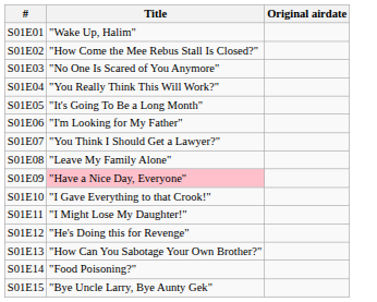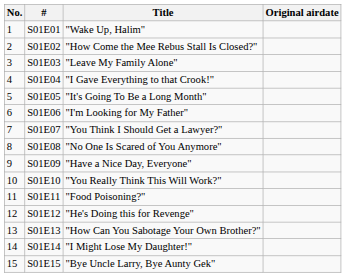 <table class="wikitable">
 <tr>
+<th>No.</th>
 <th>#</th>
 <th>Title</th>
 <th>Original airdate</th>
 </tr>
 <tr>
+<td>1</td>
 <td>S01E01</td>
 <td>"Wake Up, Halim"</td>
 <td></td>
 </tr>
 <tr>
+<td>2</td>
 <td>S01E02</td>
 <td>"How Come the Mee Rebus Stall Is Closed?"</td>
 <td></td>
 </tr>
 <tr>
+<td>3</td>
 <td>S01E03</td>
-<td>"No One Is Scared of You Anymore"</td>
+<td>"Leave My Family Alone"</td>
 <td></td>
 </tr>
 <tr>
+<td>4</td>
 <td>S01E04</td>
-<td>"You Really Think This Will Work?"</td>
+<td>"I Gave Everything to that Crook!"</td>
 <td></td>
 </tr>
 <tr>
+<td>5</td>
 <td>S01E05</td>
 <td>"It's Going To Be a Long Month"</td>
 <td></td>
 </tr>
 <tr>
+<td>6</td>
 <td>S01E06</td>
 <td>"I'm Looking for My Father"</td>
 <td></td>
 </tr>
 <tr>
+<td>7</td>
 <td>S01E07</td>
 <td>"You Think I Should Get a Lawyer?"</td>
 <td></td>
 </tr>
 <tr>
+<td>8</td>
 <td>S01E08</td>
-<td>"Leave My Family Alone"</td>
+<td>"No One Is Scared of You Anymore"</td>
 <td></td>
 </tr>
 <tr>
+<td>9</td>
 <td>S01E09</td>
-<td style="background: pink;">"Have a Nice Day, Everyone"</td>
+<td>"Have a Nice Day, Everyone"</td>
 <td></td>
 </tr>
 <tr>
+<td>10</td>
 <td>S01E10</td>
-<td>"I Gave Everything to that Crook!"</td>
+<td>"You Really Think This Will Work?"</td>
 <td></td>
 </tr>
 <tr>
+<td>11</td>
 <td>S01E11</td>
-<td>"I Might Lose My Daughter!"</td>
+<td>"Food Poisoning?"</td>
 <td></td>
 </tr>
 <tr>
+<td>12</td>
 <td>S01E12</td>
 <td>"He's Doing this for Revenge"</td>
 <td></td>
 </tr>
 <tr>
+<td>13</td>
 <td>S01E13</td>
 <td>"How Can You Sabotage Your Own Brother?"</td>
 <td></td>
 </tr>
 <tr>
+<td>14</td>
 <td>S01E14</td>
-<td>"Food Poisoning?"</td>
+<td>"I Might Lose My Daughter!"</td>
 <td></td>
 </tr>
 <tr>
+<td>15</td>
 <td>S01E15</td>
 <td>"Bye Uncle Larry, Bye Aunty Gek"</td>
 <td></td>
 </tr>
 </table>
